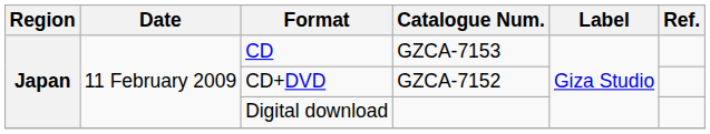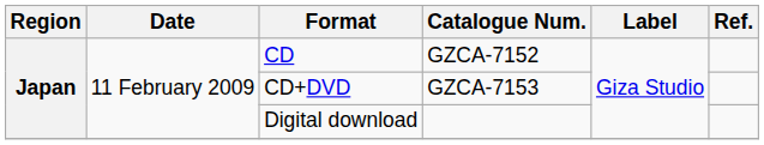 <table class="wikitable sortable plainrowheaders">
 <tr>
 <th scope="col">Region</th>
 <th scope="col">Date</th>
 <th scope="col">Format</th>
 <th scope="col">Catalogue Num.</th>
 <th scope="col">Label</th>
 <th scope="col">Ref.</th>
 </tr>
 <tr>
 <th scope="row" rowspan="3">Japan</th>
 <td rowspan="3">11 February 2009</td>
 <td><a href='#'>CD</a></td>
-<td>GZCA-7153</td>
+<td>GZCA-7152</td>
 <td rowspan="3"><a href='#'>Giza Studio</a></td>
 <td></td>
 </tr>
 <tr>
 <td>CD+<a href='#'>DVD</a></td>
-<td>GZCA-7152</td>
+<td>GZCA-7153</td>
 <td></td>
 </tr>
 <tr>
 <td>Digital download</td>
 <td></td>
 <td></td>
 </tr>
 <tr>
 </tr>
 </table>
